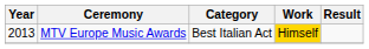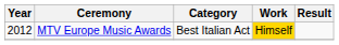 <table class="wikitable ">
 <tr>
 <th>Year</th>
 <th>Ceremony</th>
 <th>Category</th>
 <th>Work</th>
 <th>Result</th>
 </tr>
 <tr>
-<td>2013</td>
+<td>2012</td>
 <td><a href='#'>MTV Europe Music Awards</a></td>
 <td>Best Italian Act</td>
 <td style="background: gold;">Himself</td>
 <td></td>
 </tr>
 <tr>
 </tr>
 </table>
